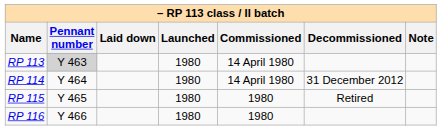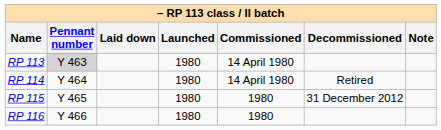 <table border="1" class="sortable wikitable" style="margin:1em auto;">
 <tr>
 <th colspan="11" style="background:#ffdead;"> – RP 113 class / II batch</th>
 </tr>
 <tr>
 <th>Name</th>
 <th><a href='#'>Pennant<br>number</a></th>
 <th>Laid down</th>
 <th>Launched</th>
 <th>Commissioned</th>
 <th>Decommissioned</th>
 <th>Note</th>
 </tr>
 <tr style="text-align:center;">
 <td><em><a href='#'>RP 113</a></em></td>
 <td style="background: lightgrey;">Y 463</td>
 <td></td>
 <td>1980</td>
 <td>14 April 1980 </td>
 <td></td>
 <td></td>
 </tr>
 <tr style="text-align:center;">
 <td><em><a href='#'>RP 114</a></em></td>
 <td>Y 464</td>
 <td></td>
 <td>1980</td>
 <td>14 April 1980 </td>
-<td>31 December 2012 </td>
+<td>Retired</td>
 <td></td>
 </tr>
 <tr style="text-align:center;">
 <td><em><a href='#'>RP 115</a></em></td>
 <td>Y 465</td>
 <td></td>
 <td>1980</td>
 <td>1980</td>
-<td>Retired</td>
+<td>31 December 2012 </td>
 <td></td>
 </tr>
 <tr style="text-align:center;">
 <td><em><a href='#'>RP 116</a></em></td>
 <td>Y 466</td>
 <td></td>
 <td>1980</td>
 <td>1980</td>
 <td></td>
 <td></td>
 </tr>
 </table>
